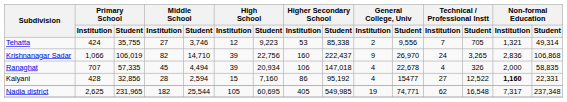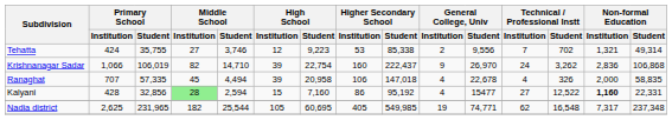 <table class="wikitable" style="text-align:center;font-size: 9pt">
 <tr>
 <th width="110" rowspan="2">Subdivision</th>
 <th colspan="2">Primary<br>School</th>
 <th colspan="2">Middle<br>School</th>
 <th colspan="2">High<br>School</th>
 <th colspan="2">Higher Secondary<br>School</th>
 <th colspan="2">General<br>College, Univ</th>
 <th colspan="2">Technical /<br>Professional Instt</th>
 <th colspan="2">Non-formal<br>Education</th>
 </tr>
 <tr>
 <th width="30">Institution</th>
 <th width="30">Student</th>
 <th width="30">Institution</th>
 <th width="30">Student</th>
 <th width="30">Institution</th>
 <th width="30">Student</th>
 <th width="30">Institution</th>
 <th width="30">Student</th>
 <th width="30">Institution</th>
 <th width="30">Student</th>
 <th width="30">Institution</th>
 <th width="30">Student</th>
 <th width="30">Institution</th>
 <th width="30">Student<br></th>
 </tr>
 <tr>
 <td align=left><a href='#'>Tehatta</a></td>
 <td align="center">424</td>
 <td align="center">35,755</td>
 <td align="center">27</td>
 <td align="center">3,746</td>
 <td align="center">12</td>
 <td align="center">9,223</td>
 <td align="center">53</td>
 <td align="center">85,338</td>
 <td align="center">2</td>
 <td align="center">9,556</td>
 <td align="center">7</td>
-<td align="center">705</td>
+<td align="center">702</td>
 <td align="center">1,321</td>
 <td align="center">49,314</td>
 </tr>
 <tr>
 <td align=left><a href='#'>Krishnanagar Sadar</a></td>
 <td align="center">1,066</td>
 <td align="center">106,019</td>
 <td align="center">82</td>
 <td align="center">14,710</td>
 <td align="center">39</td>
-<td align="center">22,756</td>
+<td align="center">22,754</td>
 <td align="center">160</td>
 <td align="center">222,437</td>
 <td align="center">9</td>
 <td align="center">26,970</td>
 <td align="center">24</td>
-<td align="center">3,265</td>
+<td align="center">3,262</td>
 <td align="center">2,836</td>
 <td align="center">106,868</td>
 </tr>
 <tr>
 <td align=left><a href='#'>Ranaghat</a></td>
 <td align="center">707</td>
 <td align="center">57,335</td>
 <td align="center">45</td>
 <td align="center">4,494</td>
 <td align="center">39</td>
-<td align="center">20,934</td>
+<td align="center">20,958</td>
 <td align="center">106</td>
 <td align="center">147,018</td>
 <td align="center">4</td>
 <td align="center">22,678</td>
 <td align="center">4</td>
 <td align="center">326</td>
 <td align="center">2,000</td>
 <td align="center">58,835</td>
 </tr>
 <tr>
 <td align=left>Kalyani</td>
 <td align="center">428</td>
 <td align="center">32,856</td>
-<td align="center">28</td>
+<td align="center" style="background: lightgreen;">28</td>
 <td align="center">2,594</td>
 <td align="center">15</td>
 <td align="center">7,160</td>
 <td align="center">86</td>
 <td align="center">95,192</td>
 <td align="center">4</td>
 <td align="center">15477</td>
 <td align="center">27</td>
 <td align="center">12,522</td>
 <td align="center"><strong>1,160</strong></td>
 <td align="center">22,331</td>
 </tr>
 <tr>
 </tr>
 <tr>
 <td align=left><a href='#'>Nadia district</a></td>
 <td align="center">2,625</td>
 <td align="center">231,965</td>
 <td align="center">182</td>
 <td align="center">25,544</td>
 <td align="center">105</td>
 <td align="center">60,695</td>
 <td align="center">405</td>
 <td align="center">549,985</td>
 <td align="center">19</td>
 <td align="center">74,771</td>
 <td align="center">62</td>
 <td align="center">16,548</td>
 <td align="center">7,317</td>
 <td align="center">237,348</td>
 </tr>
 <tr>
 </tr>
 </table>
